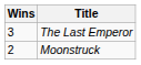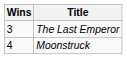 <table class="wikitable">
 <tr>
 <th>Wins</th>
 <th>Title</th>
 </tr>
 <tr>
 <td>3</td>
 <td><em>The Last Emperor</em></td>
 </tr>
 <tr>
-<td>2</td>
+<td>4</td>
 <td><em>Moonstruck</em></td>
 </tr>
 </table>
